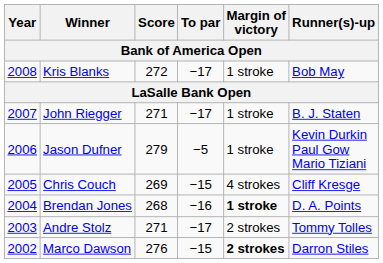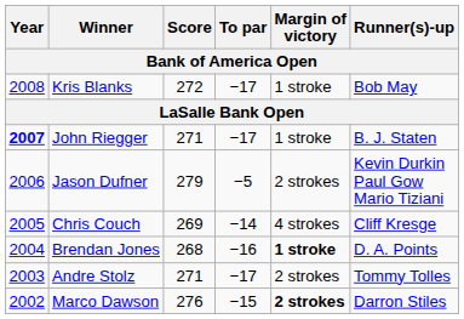 <table class=wikitable style=font-size:95%>
 <tr>
 <th>Year</th>
 <th>Winner</th>
 <th>Score</th>
 <th>To par</th>
 <th>Margin of<br>victory</th>
 <th>Runner(s)-up</th>
 </tr>
 <tr>
 <th colspan=7>Bank of America Open</th>
 </tr>
 <tr>
 <td><a href='#'>2008</a></td>
 <td> <a href='#'>Kris Blanks</a></td>
 <td align=center>272</td>
 <td align=center>−17</td>
 <td>1 stroke</td>
 <td> <a href='#'>Bob May</a></td>
 </tr>
 <tr>
 <th colspan=7>LaSalle Bank Open</th>
 </tr>
 <tr>
-<td><a href='#'>2007</a></td>
+<td><strong><a href='#'>2007</a></strong></td>
 <td> <a href='#'>John Riegger</a></td>
 <td align=center>271</td>
 <td align=center>−17</td>
 <td>1 stroke</td>
 <td> <a href='#'>B. J. Staten</a></td>
 </tr>
 <tr>
 <td><a href='#'>2006</a></td>
 <td> <a href='#'>Jason Dufner</a></td>
 <td align=center>279</td>
 <td align=center>−5</td>
-<td>1 stroke</td>
+<td>2 strokes</td>
 <td> <a href='#'>Kevin Durkin</a><br> <a href='#'>Paul Gow</a><br> <a href='#'>Mario Tiziani</a></td>
 </tr>
 <tr>
 <td><a href='#'>2005</a></td>
 <td> <a href='#'>Chris Couch</a></td>
 <td align=center>269</td>
-<td align=center>−15</td>
+<td align=center>−14</td>
 <td>4 strokes</td>
 <td> <a href='#'>Cliff Kresge</a></td>
 </tr>
 <tr>
 <td><a href='#'>2004</a></td>
 <td> <a href='#'>Brendan Jones</a></td>
 <td align=center>268</td>
 <td align=center>−16</td>
 <td><strong>1 stroke</strong></td>
 <td> <a href='#'>D. A. Points</a></td>
 </tr>
 <tr>
 <td><a href='#'>2003</a></td>
 <td> <a href='#'>Andre Stolz</a></td>
 <td align=center>271</td>
 <td align=center>−17</td>
 <td>2 strokes</td>
 <td> <a href='#'>Tommy Tolles</a></td>
 </tr>
 <tr>
 <td><a href='#'>2002</a></td>
 <td> <a href='#'>Marco Dawson</a></td>
 <td align=center>276</td>
 <td align=center>−15</td>
 <td><strong>2 strokes</strong></td>
 <td> <a href='#'>Darron Stiles</a></td>
 </tr>
 </table>
